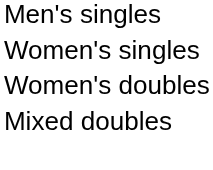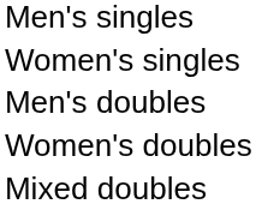 <table>
 <tr valign=top>
 <td>Men's singles<br></td>
 <td></td>
 <td></td>
 <td></td>
 </tr>
 <tr>
 <td>Women's singles<br></td>
+<td></td>
+<td></td>
+<td></td>
+</tr>
+<tr>
+<td>Men's doubles<br></td>
 <td></td>
 <td></td>
 <td></td>
 </tr>
 <tr>
 <td>Women's doubles<br></td>
 <td></td>
 <td></td>
 <td></td>
 </tr>
 <tr>
 <td>Mixed doubles<br></td>
 <td></td>
 <td></td>
 <td></td>
 </tr>
 </table>
